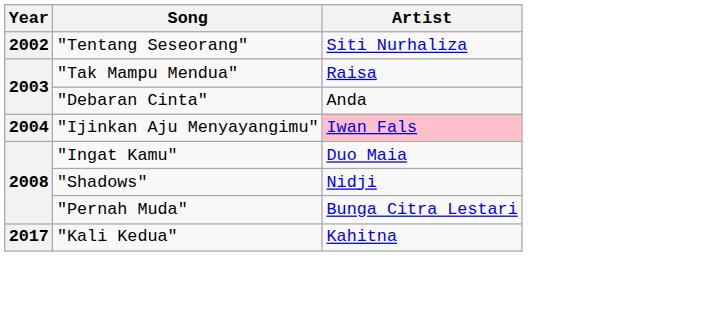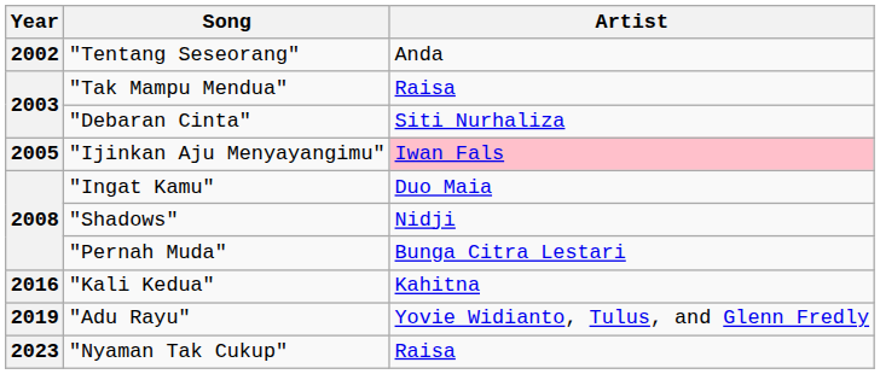 <table class="wikitable sortable">
 <tr>
 <th>Year</th>
 <th>Song</th>
 <th>Artist</th>
 </tr>
 <tr>
 <th>2002</th>
 <td>"Tentang Seseorang"</td>
-<td><a href='#'>Siti Nurhaliza</a></td>
+<td>Anda</td>
 </tr>
 <tr>
 <th rowspan="2">2003</th>
 <td>"Tak Mampu Mendua"</td>
 <td><a href='#'>Raisa</a></td>
 </tr>
 <tr>
 <td>"Debaran Cinta"</td>
-<td>Anda</td>
+<td><a href='#'>Siti Nurhaliza</a></td>
 </tr>
 <tr>
-<th>2004</th>
+<th>2005</th>
 <td>"Ijinkan Aju Menyayangimu"</td>
 <td style="background: pink;"><a href='#'>Iwan Fals</a></td>
 </tr>
 <tr>
 <th rowspan="3">2008</th>
 <td>"Ingat Kamu"</td>
 <td><a href='#'>Duo Maia</a></td>
 </tr>
 <tr>
 <td>"Shadows"</td>
 <td><a href='#'>Nidji</a></td>
 </tr>
 <tr>
 <td>"Pernah Muda"</td>
 <td><a href='#'>Bunga Citra Lestari</a></td>
 </tr>
 <tr>
-<th>2017</th>
+<th>2016</th>
 <td>"Kali Kedua"</td>
 <td><a href='#'>Kahitna</a></td>
 </tr>
+<tr>
+<th>2019</th>
+<td>"Adu Rayu"</td>
+<td><a href='#'>Yovie Widianto</a>, <a href='#'>Tulus</a>, and <a href='#'>Glenn Fredly</a></td>
+</tr>
+<tr>
+<th>2023</th>
+<td>"Nyaman Tak Cukup"</td>
+<td><a href='#'>Raisa</a></td>
+</tr>
 </table>
